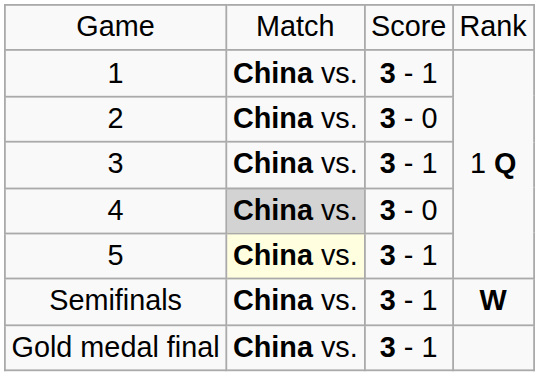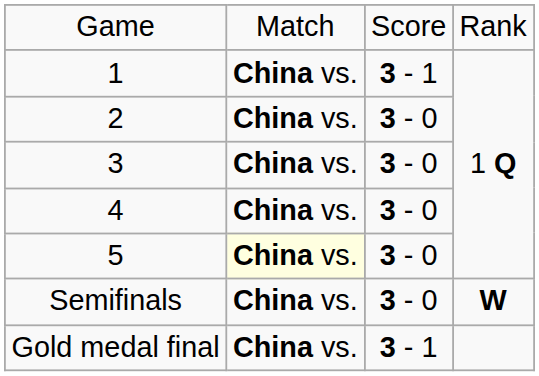 <table class="wikitable">
 <tr>
 <td style="text-align:center;">Game</td>
 <td style="text-align:center;">Match</td>
 <td style="text-align:center;">Score</td>
 <td style="text-align:center;">Rank</td>
 </tr>
 <tr>
 <td style="text-align:center;">1</td>
 <td><strong>China</strong> vs. </td>
 <td style="text-align:center;"><strong>3</strong> - 1</td>
 <td rowspan="5" style="text-align:center;">1 <strong>Q</strong></td>
 </tr>
 <tr>
 <td style="text-align:center;">2</td>
 <td><strong>China</strong> vs. </td>
 <td style="text-align:center;"><strong>3</strong> - 0</td>
 </tr>
 <tr>
 <td style="text-align:center;">3</td>
 <td><strong>China</strong> vs. </td>
-<td style="text-align:center;"><strong>3</strong> - 1</td>
+<td style="text-align:center;"><strong>3</strong> - 0</td>
 </tr>
 <tr>
 <td style="text-align:center;">4</td>
-<td style="background: lightgrey;"><strong>China</strong> vs. </td>
+<td><strong>China</strong> vs. </td>
 <td style="text-align:center;"><strong>3</strong> - 0</td>
 </tr>
 <tr>
 <td style="text-align:center;">5</td>
 <td style="background: lightyellow;"><strong>China</strong> vs. </td>
-<td style="text-align:center;"><strong>3</strong> - 1</td>
+<td style="text-align:center;"><strong>3</strong> - 0</td>
 </tr>
 <tr>
 <td style="text-align:center;">Semifinals</td>
 <td><strong>China</strong> vs. </td>
-<td style="text-align:center;"><strong>3</strong> - 1</td>
+<td style="text-align:center;"><strong>3</strong> - 0</td>
 <td style="text-align:center;"><strong>W</strong></td>
 </tr>
 <tr>
 <td style="text-align:center;">Gold medal final</td>
 <td><strong>China</strong> vs. </td>
 <td style="text-align:center;"><strong>3</strong> - 1</td>
 <td style="text-align:center;"></td>
 </tr>
 </table>
